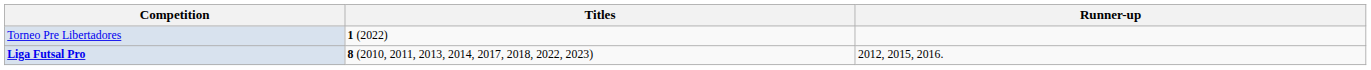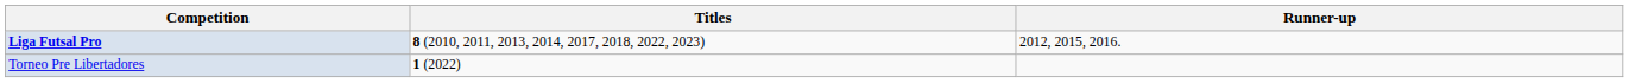 <table class="wikitable" style="font-size: 95%;" width="100%">
 <tr>
 <th width="20%"> Competition</th>
 <th width="30%">Titles</th>
 <th width="30%">Runner-up</th>
 </tr>
 <tr style="font-size: 90%;">
+<td bgcolor="#D8E2EE"><a href='#'><strong>Liga Futsal Pro</strong></a></td>
+<td><strong>8</strong> (2010, 2011, 2013, 2014, 2017, 2018, 2022, 2023)</td>
+<td>2012, 2015, 2016.</td>
+</tr>
+<tr style="font-size: 90%;">
 <td bgcolor="#D8E2EE"><a href='#'>Torneo Pre Libertadores</a></td>
 <td><strong>1</strong> (2022)</td>
 <td></td>
 </tr>
-<tr style="font-size: 90%;">
-<td bgcolor="#D8E2EE"><a href='#'><strong>Liga Futsal Pro</strong></a></td>
-<td><strong>8</strong> (2010, 2011, 2013, 2014, 2017, 2018, 2022, 2023)</td>
-<td>2012, 2015, 2016.</td>
-</tr>
 </table>
